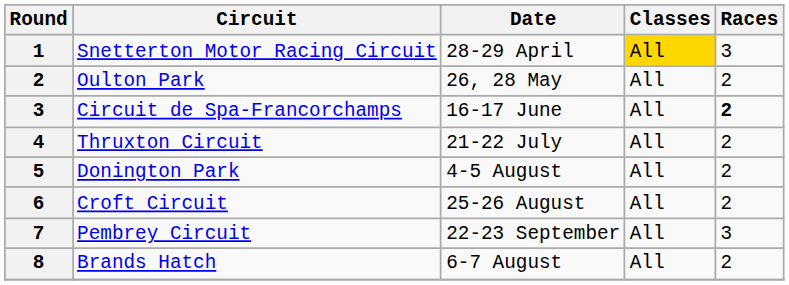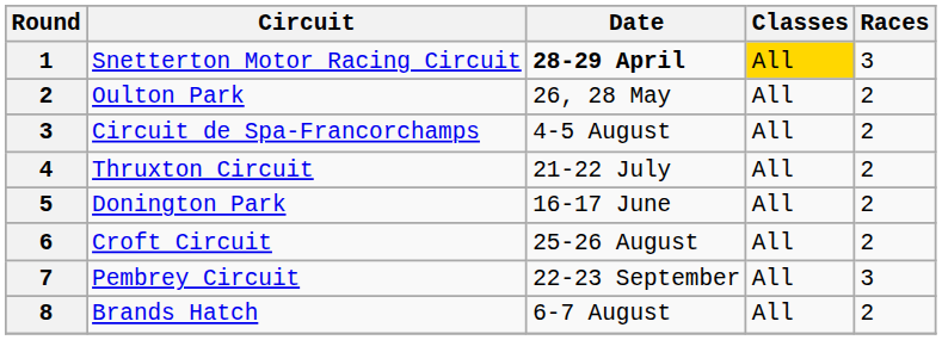 <table class="wikitable" style="font-size: 85%;">
 <tr>
 <th>Round</th>
 <th>Circuit</th>
 <th>Date</th>
 <th>Classes</th>
 <th>Races</th>
 </tr>
 <tr>
 <th>1</th>
 <td><a href='#'>Snetterton Motor Racing Circuit</a></td>
-<td>28-29 April</td>
+<td><strong>28-29 April</strong></td>
 <td style="background: gold;">All</td>
 <td>3</td>
 </tr>
 <tr>
 <th>2</th>
 <td><a href='#'>Oulton Park</a></td>
 <td>26, 28 May</td>
 <td>All</td>
 <td>2</td>
 </tr>
 <tr>
 <th>3</th>
 <td><a href='#'>Circuit de Spa-Francorchamps</a></td>
-<td>16-17 June</td>
+<td>4-5 August</td>
 <td>All</td>
-<td><strong>2</strong></td>
+<td>2</td>
 </tr>
 <tr>
 <th>4</th>
 <td><a href='#'>Thruxton Circuit</a></td>
 <td>21-22 July</td>
 <td>All</td>
 <td>2</td>
 </tr>
 <tr>
 <th>5</th>
 <td><a href='#'>Donington Park</a></td>
-<td>4-5 August</td>
+<td>16-17 June</td>
 <td>All</td>
 <td>2</td>
 </tr>
 <tr>
 <th>6</th>
 <td><a href='#'>Croft Circuit</a></td>
 <td>25-26 August</td>
 <td>All</td>
 <td>2</td>
 </tr>
 <tr>
 <th>7</th>
 <td><a href='#'>Pembrey Circuit</a></td>
 <td>22-23 September</td>
 <td>All</td>
 <td>3</td>
 </tr>
 <tr>
 <th>8</th>
 <td><a href='#'>Brands Hatch</a></td>
 <td>6-7 August</td>
 <td>All</td>
 <td>2</td>
 </tr>
 <tr>
 </tr>
 </table>
